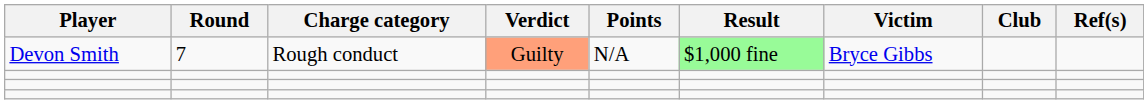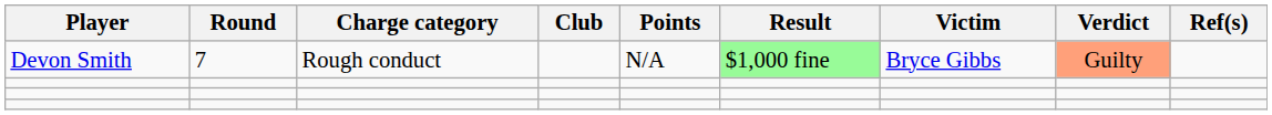 <table class="wikitable sortable" style="width:100%;">
 <tr style="background:#efefef;">
 <th>Player</th>
 <th>Round</th>
 <th>Charge category</th>
-<th>Verdict</th>
+<th>Club</th>
 <th>Points</th>
 <th>Result</th>
 <th>Victim</th>
-<th>Club</th>
+<th>Verdict</th>
 <th class="unsortable">Ref(s)</th>
 </tr>
 <tr>
 <td><a href='#'>Devon Smith</a></td>
 <td>7</td>
 <td>Rough conduct</td>
-<td style="text-align:center; background:#ffa07a;">Guilty</td>
+<td></td>
 <td>N/A</td>
 <td style="background:#98fb98;">$1,000 fine</td>
 <td><a href='#'>Bryce Gibbs</a></td>
-<td></td>
+<td style="text-align:center; background:#ffa07a;">Guilty</td>
 <td></td>
 </tr>
 <tr>
 <td></td>
 <td></td>
 <td></td>
-<td style="text-align:center;"></td>
 <td></td>
 <td></td>
 <td></td>
 <td></td>
+<td style="text-align:center;"></td>
 <td></td>
 </tr>
 <tr>
 <td></td>
 <td></td>
 <td></td>
-<td style="text-align:center;"></td>
 <td></td>
 <td></td>
 <td></td>
 <td></td>
+<td style="text-align:center;"></td>
 <td></td>
 </tr>
 <tr>
 <td></td>
 <td></td>
 <td></td>
-<td style="text-align:center;"></td>
 <td></td>
 <td></td>
 <td></td>
 <td></td>
+<td style="text-align:center;"></td>
 <td></td>
 </tr>
 </table>
